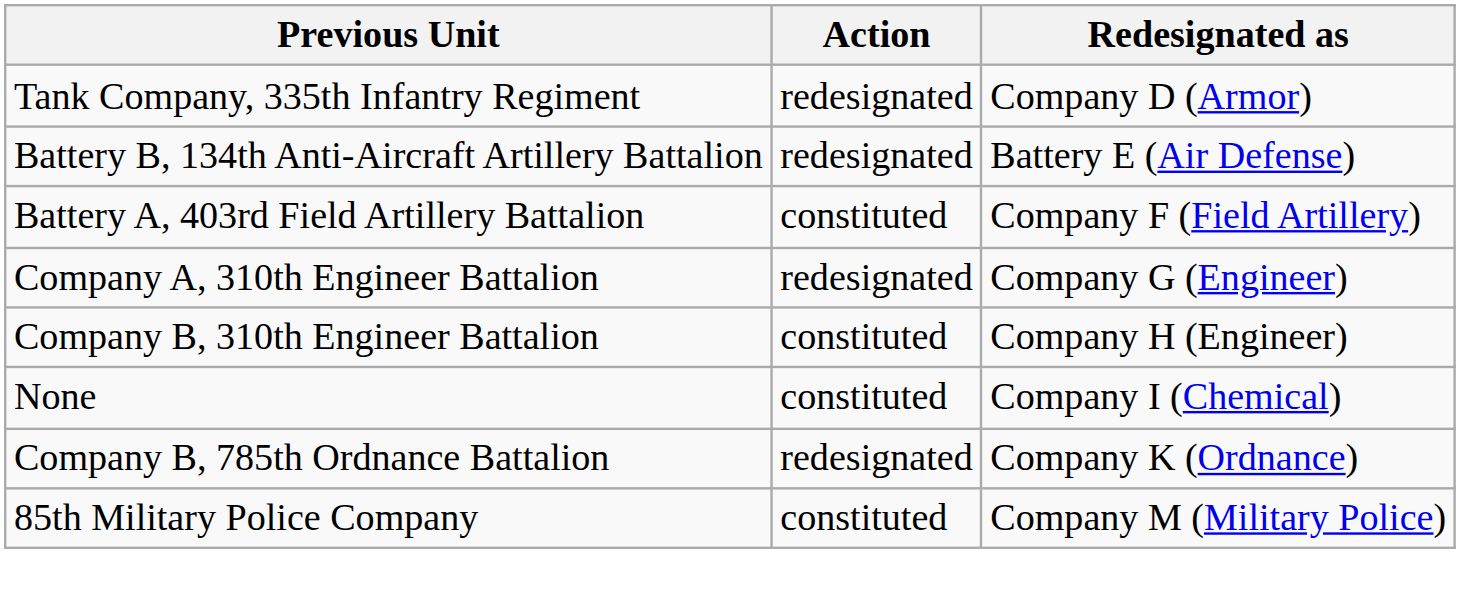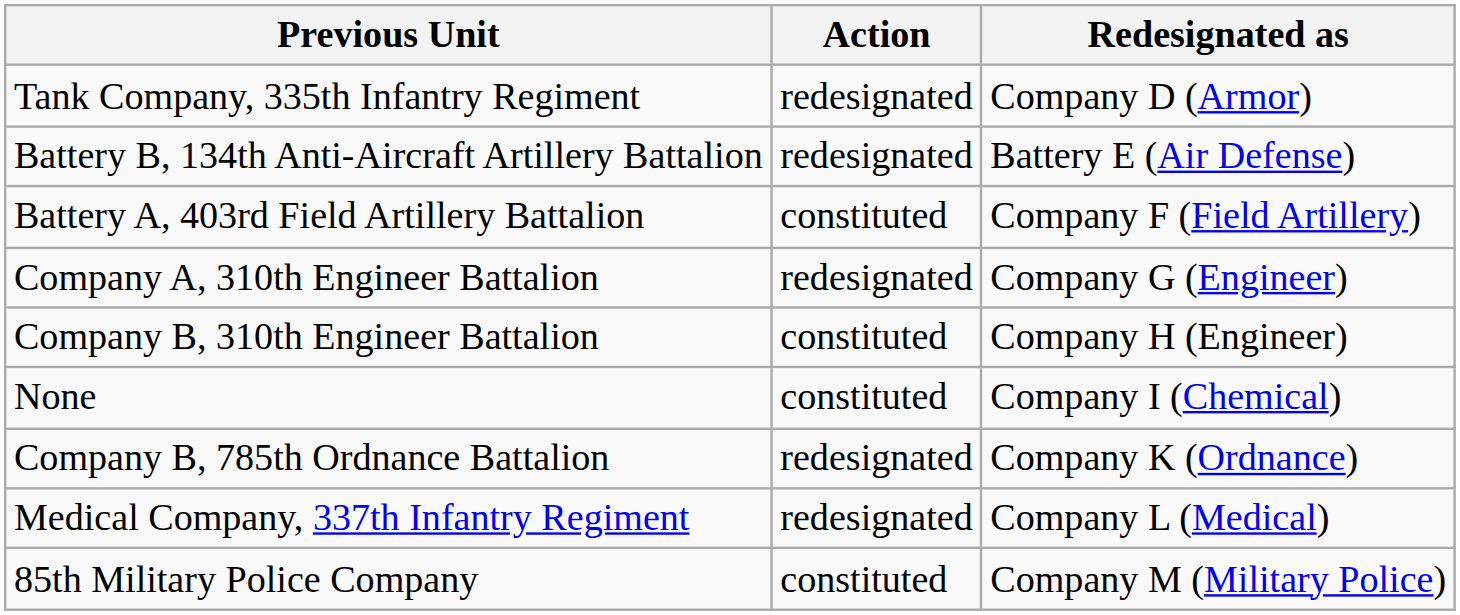 <table class=wikitable>
 <tr style="background:#efefef;">
 <th>Previous Unit</th>
 <th>Action</th>
 <th>Redesignated as</th>
 </tr>
 <tr>
 <td>Tank Company, 335th Infantry Regiment</td>
 <td>redesignated</td>
 <td>Company D (<a href='#'>Armor</a>)</td>
 </tr>
 <tr>
 <td>Battery B, 134th Anti-Aircraft Artillery Battalion</td>
 <td>redesignated</td>
 <td>Battery E (<a href='#'>Air Defense</a>)</td>
 </tr>
 <tr>
 <td>Battery A, 403rd Field Artillery Battalion</td>
 <td>constituted</td>
 <td>Company F (<a href='#'>Field Artillery</a>)</td>
 </tr>
 <tr>
 <td>Company A, 310th Engineer Battalion</td>
 <td>redesignated</td>
 <td>Company G (<a href='#'>Engineer</a>)</td>
 </tr>
 <tr>
 <td>Company B, 310th Engineer Battalion</td>
 <td>constituted</td>
 <td>Company H (Engineer)</td>
 </tr>
 <tr>
 <td>None</td>
 <td>constituted</td>
 <td>Company I (<a href='#'>Chemical</a>)</td>
 </tr>
 <tr>
 <td>Company B, 785th Ordnance Battalion</td>
 <td>redesignated</td>
 <td>Company K (<a href='#'>Ordnance</a>)</td>
 </tr>
 <tr>
+<td>Medical Company, <a href='#'>337th Infantry Regiment</a></td>
+<td>redesignated</td>
+<td>Company L (<a href='#'>Medical</a>)</td>
+</tr>
+<tr>
 <td>85th Military Police Company</td>
 <td>constituted</td>
 <td>Company M (<a href='#'>Military Police</a>)</td>
 </tr>
 </table>
